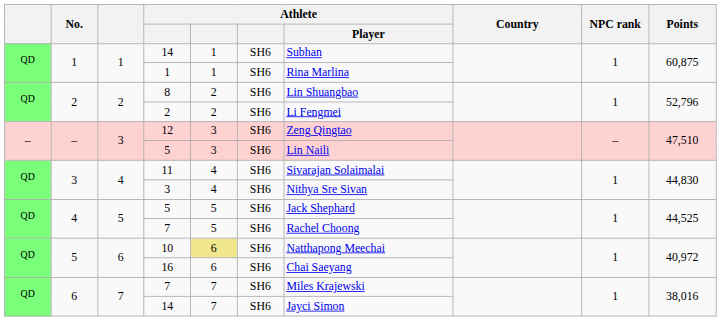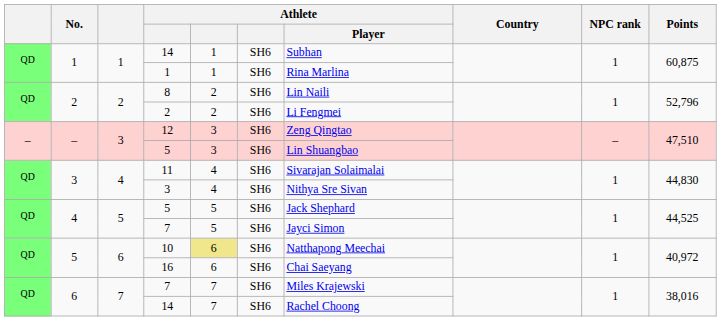 <table class="wikitable" style="font-size:90%; text-align:center">
 <tr>
 <th rowspan="2" width="50"></th>
 <th rowspan="2" width="50">No.</th>
 <th rowspan="2" width="50"></th>
 <th colspan="4">Athlete</th>
 <th rowspan="2" width="150">Country</th>
 <th rowspan="2" width="75">NPC rank</th>
 <th rowspan="2" width="75">Points</th>
 </tr>
 <tr>
 <th width="50"></th>
 <th width="50"></th>
 <th width="50"></th>
 <th width="200">Player</th>
 </tr>
 <tr>
 <td bgcolor="#79FF79" rowspan="2"><sup>QD</sup></td>
 <td rowspan="2">1</td>
 <td rowspan="2">1</td>
 <td>14</td>
 <td>1</td>
 <td>SH6</td>
 <td align="left"><a href='#'>Subhan</a></td>
 <td align="left" rowspan="2"></td>
 <td rowspan="2">1</td>
 <td rowspan="2">60,875</td>
 </tr>
 <tr>
 <td>1</td>
 <td>1</td>
 <td>SH6</td>
 <td align="left"><a href='#'>Rina Marlina</a></td>
 </tr>
 <tr>
 <td bgcolor="#79FF79" rowspan="2"><sup>QD</sup></td>
 <td rowspan="2">2</td>
 <td rowspan="2">2</td>
 <td>8</td>
 <td>2</td>
 <td>SH6</td>
-<td align="left"><a href='#'>Lin Shuangbao</a></td>
+<td align="left"><a href='#'>Lin Naili</a></td>
 <td align="left" rowspan="2"></td>
 <td rowspan="2">1</td>
 <td rowspan="2">52,796</td>
 </tr>
 <tr>
 <td>2</td>
 <td>2</td>
 <td>SH6</td>
 <td align="left"><a href='#'>Li Fengmei</a></td>
 </tr>
 <tr bgcolor="#FFD2D2">
 <td rowspan="2">–</td>
 <td rowspan="2">–</td>
 <td rowspan="2">3</td>
 <td>12</td>
 <td>3</td>
 <td>SH6</td>
 <td align="left"><a href='#'>Zeng Qingtao</a></td>
 <td align="left" rowspan="2"></td>
 <td rowspan="2">–</td>
 <td rowspan="2">47,510</td>
 </tr>
 <tr bgcolor="#FFD2D2">
 <td>5</td>
 <td>3</td>
 <td>SH6</td>
-<td align="left"><a href='#'>Lin Naili</a></td>
+<td align="left"><a href='#'>Lin Shuangbao</a></td>
 </tr>
 <tr>
 <td bgcolor="#79FF79" rowspan="2"><sup>QD</sup></td>
 <td rowspan="2">3</td>
 <td rowspan="2">4</td>
 <td>11</td>
 <td>4</td>
 <td>SH6</td>
 <td align="left"><a href='#'>Sivarajan Solaimalai</a></td>
 <td align="left" rowspan="2"></td>
 <td rowspan="2">1</td>
 <td rowspan="2">44,830</td>
 </tr>
 <tr>
 <td>3</td>
 <td>4</td>
 <td>SH6</td>
 <td align="left"><a href='#'>Nithya Sre Sivan</a></td>
 </tr>
 <tr>
 <td bgcolor="#79FF79" rowspan="2"><sup>QD</sup></td>
 <td rowspan="2">4</td>
 <td rowspan="2">5</td>
 <td>5</td>
 <td>5</td>
 <td>SH6</td>
 <td align="left"><a href='#'>Jack Shephard</a></td>
 <td align="left" rowspan="2"></td>
 <td rowspan="2">1</td>
 <td rowspan="2">44,525</td>
 </tr>
 <tr>
 <td>7</td>
 <td>5</td>
 <td>SH6</td>
-<td align="left"><a href='#'>Rachel Choong</a></td>
+<td align="left"><a href='#'>Jayci Simon</a></td>
 </tr>
 <tr>
 <td bgcolor="#79FF79" rowspan="2"><sup>QD</sup></td>
 <td rowspan="2">5</td>
 <td rowspan="2">6</td>
 <td>10</td>
 <td style="background: khaki;">6</td>
 <td>SH6</td>
 <td align="left"><a href='#'>Natthapong Meechai</a></td>
 <td align="left" rowspan="2"></td>
 <td rowspan="2">1</td>
 <td rowspan="2">40,972</td>
 </tr>
 <tr>
 <td>16</td>
 <td>6</td>
 <td>SH6</td>
 <td align="left"><a href='#'>Chai Saeyang</a></td>
 </tr>
 <tr>
 <td bgcolor="#79FF79" rowspan="2"><sup>QD</sup></td>
 <td rowspan="2">6</td>
 <td rowspan="2">7</td>
 <td>7</td>
 <td>7</td>
 <td>SH6</td>
 <td align="left"><a href='#'>Miles Krajewski</a></td>
 <td align="left" rowspan="2"></td>
 <td rowspan="2">1</td>
 <td rowspan="2">38,016</td>
 </tr>
 <tr>
 <td>14</td>
 <td>7</td>
 <td>SH6</td>
-<td align="left"><a href='#'>Jayci Simon</a></td>
+<td align="left"><a href='#'>Rachel Choong</a></td>
 </tr>
 </table>
